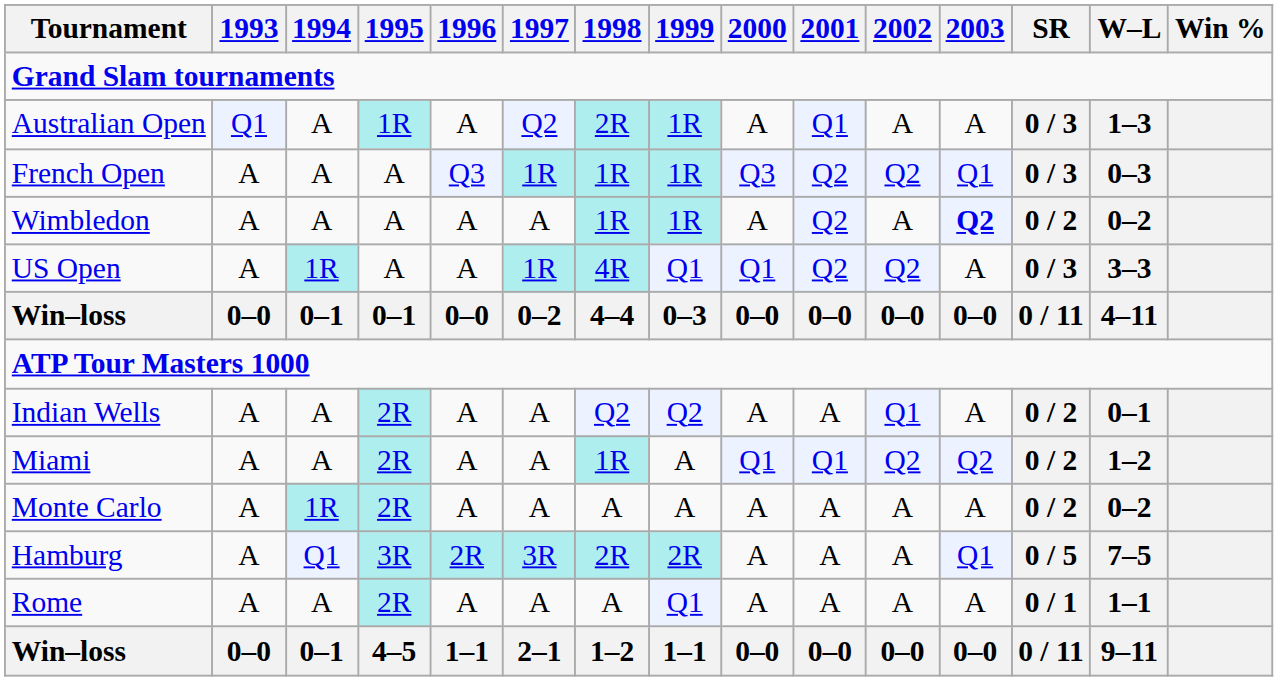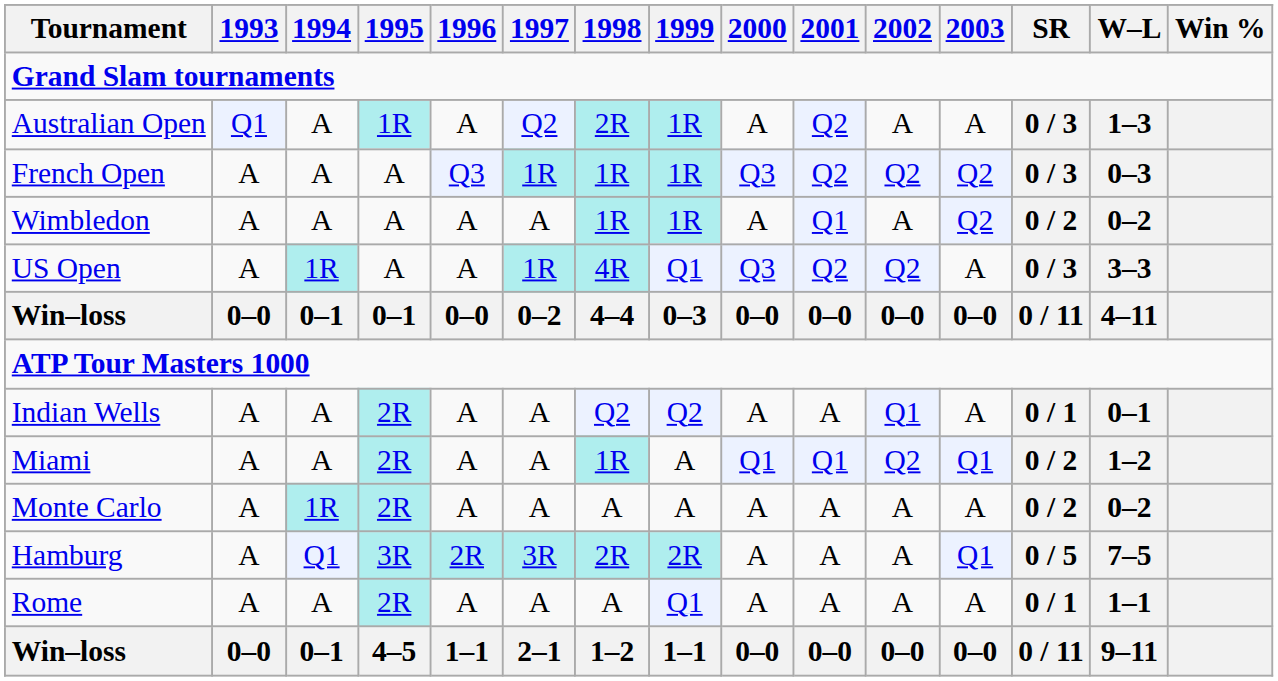 <table class=wikitable style=text-align:center;font-size:97%>
 <tr>
 <th>Tournament</th>
 <th><a href='#'>1993</a></th>
 <th><a href='#'>1994</a></th>
 <th><a href='#'>1995</a></th>
 <th><a href='#'>1996</a></th>
 <th><a href='#'>1997</a></th>
 <th><a href='#'>1998</a></th>
 <th><a href='#'>1999</a></th>
 <th><a href='#'>2000</a></th>
 <th><a href='#'>2001</a></th>
 <th><a href='#'>2002</a></th>
 <th><a href='#'>2003</a></th>
 <th>SR</th>
 <th>W–L</th>
 <th>Win %</th>
 </tr>
 <tr>
 <td colspan=23 align=left><strong><a href='#'>Grand Slam tournaments</a></strong></td>
 </tr>
 <tr>
 <td align=left><a href='#'>Australian Open</a></td>
 <td bgcolor=ecf2ff><a href='#'>Q1</a></td>
 <td>A</td>
 <td bgcolor=afeeee><a href='#'>1R</a></td>
 <td>A</td>
 <td bgcolor=ecf2ff><a href='#'>Q2</a></td>
 <td bgcolor=afeeee><a href='#'>2R</a></td>
 <td bgcolor=afeeee><a href='#'>1R</a></td>
 <td>A</td>
-<td bgcolor=ecf2ff><a href='#'>Q1</a></td>
+<td bgcolor=ecf2ff><a href='#'>Q2</a></td>
 <td>A</td>
 <td>A</td>
 <th>0 / 3</th>
 <th>1–3</th>
 <th></th>
 </tr>
 <tr>
 <td align=left><a href='#'>French Open</a></td>
 <td>A</td>
 <td>A</td>
 <td>A</td>
 <td bgcolor=ecf2ff><a href='#'>Q3</a></td>
 <td bgcolor=afeeee><a href='#'>1R</a></td>
 <td bgcolor=afeeee><a href='#'>1R</a></td>
 <td bgcolor=afeeee><a href='#'>1R</a></td>
 <td bgcolor=ecf2ff><a href='#'>Q3</a></td>
 <td bgcolor=ecf2ff><a href='#'>Q2</a></td>
 <td bgcolor=ecf2ff><a href='#'>Q2</a></td>
-<td bgcolor=ecf2ff><a href='#'>Q1</a></td>
+<td bgcolor=ecf2ff><a href='#'>Q2</a></td>
 <th>0 / 3</th>
 <th>0–3</th>
 <th></th>
 </tr>
 <tr>
 <td align=left><a href='#'>Wimbledon</a></td>
 <td>A</td>
 <td>A</td>
 <td>A</td>
 <td>A</td>
 <td>A</td>
 <td bgcolor=afeeee><a href='#'>1R</a></td>
 <td bgcolor=afeeee><a href='#'>1R</a></td>
 <td>A</td>
+<td bgcolor=ecf2ff><a href='#'>Q1</a></td>
+<td>A</td>
 <td bgcolor=ecf2ff><a href='#'>Q2</a></td>
-<td>A</td>
-<td bgcolor=ecf2ff><strong><a href='#'>Q2</a></strong></td>
 <th>0 / 2</th>
 <th>0–2</th>
 <th></th>
 </tr>
 <tr>
 <td align=left><a href='#'>US Open</a></td>
 <td>A</td>
 <td bgcolor=afeeee><a href='#'>1R</a></td>
 <td>A</td>
 <td>A</td>
 <td bgcolor=afeeee><a href='#'>1R</a></td>
 <td bgcolor=afeeee><a href='#'>4R</a></td>
 <td bgcolor=ecf2ff><a href='#'>Q1</a></td>
-<td bgcolor=ecf2ff><a href='#'>Q1</a></td>
+<td bgcolor=ecf2ff><a href='#'>Q3</a></td>
 <td bgcolor=ecf2ff><a href='#'>Q2</a></td>
 <td bgcolor=ecf2ff><a href='#'>Q2</a></td>
 <td>A</td>
 <th>0 / 3</th>
 <th>3–3</th>
 <th></th>
 </tr>
 <tr>
 <th style=text-align:left>Win–loss</th>
 <th>0–0</th>
 <th>0–1</th>
 <th>0–1</th>
 <th>0–0</th>
 <th>0–2</th>
 <th>4–4</th>
 <th>0–3</th>
 <th>0–0</th>
 <th>0–0</th>
 <th>0–0</th>
 <th>0–0</th>
 <th>0 / 11</th>
 <th>4–11</th>
 <th></th>
 </tr>
 <tr>
 <td colspan=25 style=text-align:left><strong><a href='#'>ATP Tour Masters 1000</a></strong></td>
 </tr>
 <tr>
 <td align=left><a href='#'>Indian Wells</a></td>
 <td>A</td>
 <td>A</td>
 <td bgcolor=afeeee><a href='#'>2R</a></td>
 <td>A</td>
 <td>A</td>
 <td bgcolor=ecf2ff><a href='#'>Q2</a></td>
 <td bgcolor=ecf2ff><a href='#'>Q2</a></td>
 <td>A</td>
 <td>A</td>
 <td bgcolor=ecf2ff><a href='#'>Q1</a></td>
 <td>A</td>
-<th>0 / 2</th>
+<th>0 / 1</th>
 <th>0–1</th>
 <th></th>
 </tr>
 <tr>
 <td align=left><a href='#'>Miami</a></td>
 <td>A</td>
 <td>A</td>
 <td bgcolor=afeeee><a href='#'>2R</a></td>
 <td>A</td>
 <td>A</td>
 <td bgcolor=afeeee><a href='#'>1R</a></td>
 <td>A</td>
 <td bgcolor=ecf2ff><a href='#'>Q1</a></td>
 <td bgcolor=ecf2ff><a href='#'>Q1</a></td>
 <td bgcolor=ecf2ff><a href='#'>Q2</a></td>
-<td bgcolor=ecf2ff><a href='#'>Q2</a></td>
+<td bgcolor=ecf2ff><a href='#'>Q1</a></td>
 <th>0 / 2</th>
 <th>1–2</th>
 <th></th>
 </tr>
 <tr>
 <td align=left><a href='#'>Monte Carlo</a></td>
 <td>A</td>
 <td bgcolor=afeeee><a href='#'>1R</a></td>
 <td bgcolor=afeeee><a href='#'>2R</a></td>
 <td>A</td>
 <td>A</td>
 <td>A</td>
 <td>A</td>
 <td>A</td>
 <td>A</td>
 <td>A</td>
 <td>A</td>
 <th>0 / 2</th>
 <th>0–2</th>
 <th></th>
 </tr>
 <tr>
 <td align=left><a href='#'>Hamburg</a></td>
 <td>A</td>
 <td bgcolor=ecf2ff><a href='#'>Q1</a></td>
 <td bgcolor=afeeee><a href='#'>3R</a></td>
 <td bgcolor=afeeee><a href='#'>2R</a></td>
 <td bgcolor=afeeee><a href='#'>3R</a></td>
 <td bgcolor=afeeee><a href='#'>2R</a></td>
 <td bgcolor=afeeee><a href='#'>2R</a></td>
 <td>A</td>
 <td>A</td>
 <td>A</td>
 <td bgcolor=ecf2ff><a href='#'>Q1</a></td>
 <th>0 / 5</th>
 <th>7–5</th>
 <th></th>
 </tr>
 <tr>
 <td align=left><a href='#'>Rome</a></td>
 <td>A</td>
 <td>A</td>
 <td bgcolor=afeeee><a href='#'>2R</a></td>
 <td>A</td>
 <td>A</td>
 <td>A</td>
 <td bgcolor=ecf2ff><a href='#'>Q1</a></td>
 <td>A</td>
 <td>A</td>
 <td>A</td>
 <td>A</td>
 <th>0 / 1</th>
 <th>1–1</th>
 <th></th>
 </tr>
 <tr>
 <th style=text-align:left>Win–loss</th>
 <th>0–0</th>
 <th>0–1</th>
 <th>4–5</th>
 <th>1–1</th>
 <th>2–1</th>
 <th>1–2</th>
 <th>1–1</th>
 <th>0–0</th>
 <th>0–0</th>
 <th>0–0</th>
 <th>0–0</th>
 <th>0 / 11</th>
 <th>9–11</th>
 <th></th>
 </tr>
 </table>
